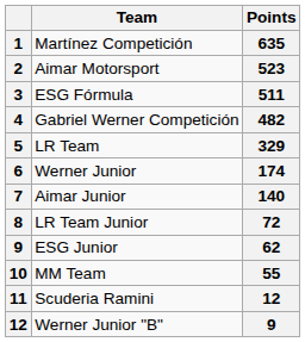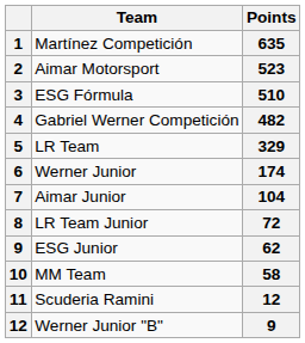 <table class="wikitable" style="font-size:85%; text-align:center">
 <tr>
 <th></th>
 <th>Team</th>
 <th>Points</th>
 </tr>
 <tr>
 <th>1</th>
 <td align="left">Martínez Competición</td>
 <th>635</th>
 </tr>
 <tr>
 <th>2</th>
 <td align="left">Aimar Motorsport</td>
 <th>523</th>
 </tr>
 <tr>
 <th>3</th>
 <td align="left">ESG Fórmula</td>
-<th>511</th>
+<th>510</th>
 </tr>
 <tr>
 <th>4</th>
 <td align="left">Gabriel Werner Competición</td>
 <th>482</th>
 </tr>
 <tr>
 <th>5</th>
 <td align="left">LR Team</td>
 <th>329</th>
 </tr>
 <tr>
 <th>6</th>
 <td align="left">Werner Junior</td>
 <th>174</th>
 </tr>
 <tr>
 <th>7</th>
 <td align="left">Aimar Junior</td>
-<th>140</th>
+<th>104</th>
 </tr>
 <tr>
 <th>8</th>
 <td align="left">LR Team Junior</td>
 <th>72</th>
 </tr>
 <tr>
 <th>9</th>
 <td align="left">ESG Junior</td>
 <th>62</th>
 </tr>
 <tr>
 <th>10</th>
 <td align="left">MM Team</td>
-<th>55</th>
+<th>58</th>
 </tr>
 <tr>
 <th>11</th>
 <td align="left">Scuderia Ramini</td>
 <th>12</th>
 </tr>
 <tr>
 <th>12</th>
 <td align="left">Werner Junior "B"</td>
 <th>9</th>
 </tr>
 </table>
